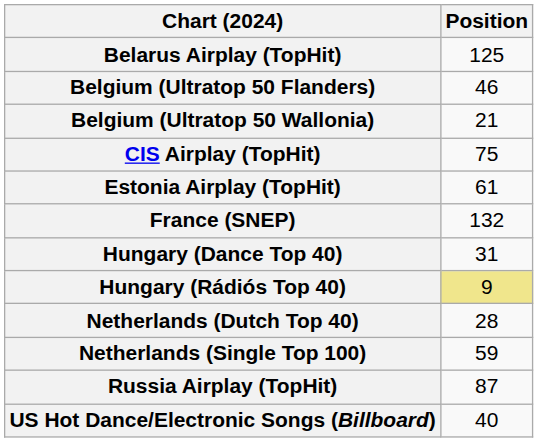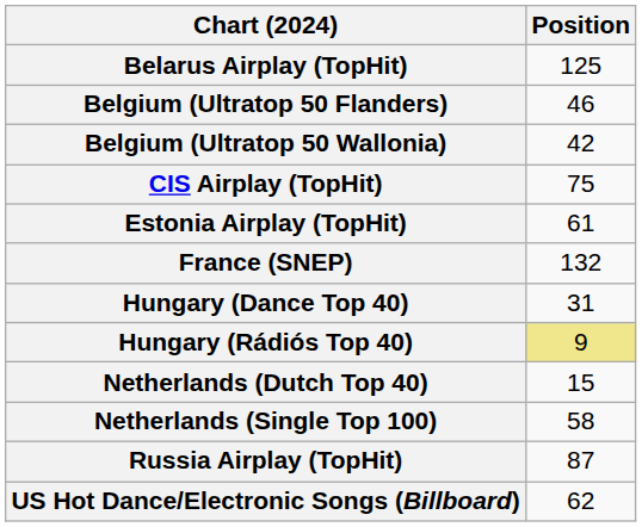 <table class="wikitable sortable plainrowheaders" style="text-align:center">
 <tr>
 <th scope="col">Chart (2024)</th>
 <th scope="col">Position</th>
 </tr>
 <tr>
 <th scope="row">Belarus Airplay (TopHit)</th>
 <td>125</td>
 </tr>
 <tr>
 <th scope="row">Belgium (Ultratop 50 Flanders)</th>
 <td>46</td>
 </tr>
 <tr>
 <th scope="row">Belgium (Ultratop 50 Wallonia)</th>
-<td>21</td>
+<td>42</td>
 </tr>
 <tr>
 <th scope="row"><a href='#'>CIS</a> Airplay (TopHit)</th>
 <td>75</td>
 </tr>
 <tr>
 <th scope="row">Estonia Airplay (TopHit)</th>
 <td>61</td>
 </tr>
 <tr>
 <th scope="row">France (SNEP)</th>
 <td>132</td>
 </tr>
 <tr>
 <th scope="row">Hungary (Dance Top 40)</th>
 <td>31</td>
 </tr>
 <tr>
 <th scope="row">Hungary (Rádiós Top 40)</th>
 <td style="background: khaki;">9</td>
 </tr>
 <tr>
 <th scope="row">Netherlands (Dutch Top 40)</th>
-<td>28</td>
+<td>15</td>
 </tr>
 <tr>
 <th scope="row">Netherlands (Single Top 100)</th>
-<td>59</td>
+<td>58</td>
 </tr>
 <tr>
 <th scope="row">Russia Airplay (TopHit)</th>
 <td>87</td>
 </tr>
 <tr>
 <th scope="row">US Hot Dance/Electronic Songs (<em>Billboard</em>)</th>
-<td>40</td>
+<td>62</td>
 </tr>
 </table>
